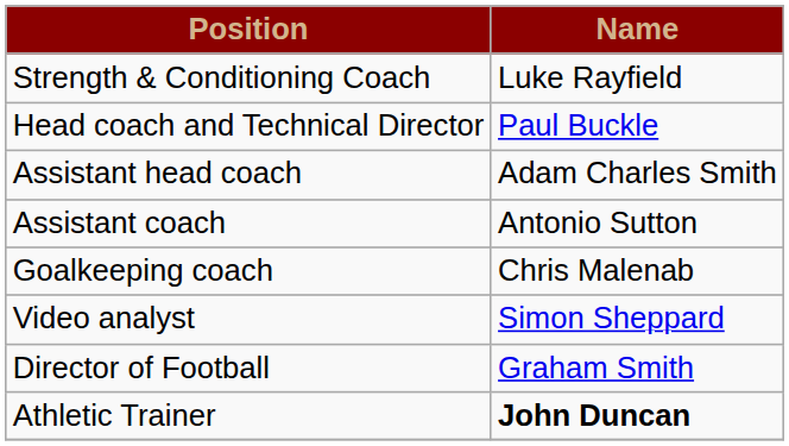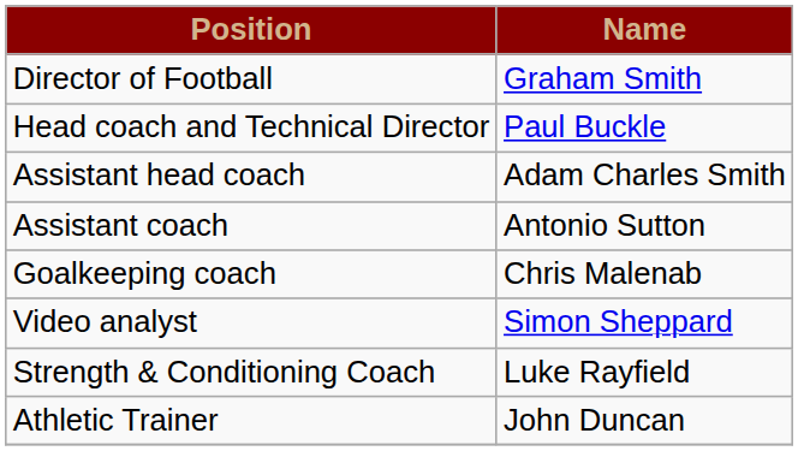 <table class="wikitable">
 <tr>
 <th style="background:#8B0000; color:#D2B48C;" scope=col>Position</th>
 <th style="background:#8B0000; color:#D2B48C;" scope=col>Name</th>
 </tr>
 <tr>
-<td>Strength & Conditioning Coach</td>
-<td> Luke Rayfield</td>
+<td>Director of Football</td>
+<td> <a href='#'>Graham Smith</a></td>
 </tr>
 <tr>
 <td>Head coach and Technical Director</td>
 <td> <a href='#'>Paul Buckle</a></td>
 </tr>
 <tr>
 <td>Assistant head coach</td>
 <td> Adam Charles Smith</td>
 </tr>
 <tr>
 <td>Assistant coach</td>
 <td> Antonio Sutton</td>
 </tr>
 <tr>
 <td>Goalkeeping coach</td>
 <td> Chris Malenab</td>
 </tr>
 <tr>
 <td>Video analyst</td>
 <td> <a href='#'>Simon Sheppard</a></td>
 </tr>
 <tr>
-<td>Director of Football</td>
-<td> <a href='#'>Graham Smith</a></td>
+<td>Strength & Conditioning Coach</td>
+<td> Luke Rayfield</td>
 </tr>
 <tr>
 <td>Athletic Trainer</td>
-<td><strong> John Duncan</strong></td>
+<td> John Duncan</td>
 </tr>
 <tr>
 </tr>
 </table>
